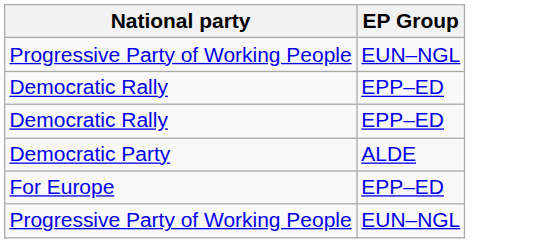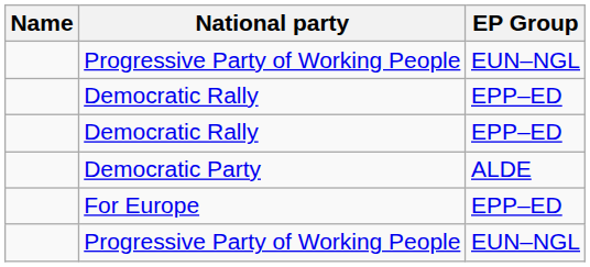 <table class="sortable wikitable">
 <tr>
+<th>Name</th>
 <th>National party</th>
 <th>EP Group</th>
 </tr>
 <tr>
+<td></td>
 <td> <a href='#'>Progressive Party of Working People</a></td>
 <td> <a href='#'>EUN–NGL</a></td>
 </tr>
 <tr>
+<td></td>
 <td> <a href='#'>Democratic Rally</a></td>
 <td> <a href='#'>EPP–ED</a></td>
 </tr>
 <tr>
+<td></td>
 <td> <a href='#'>Democratic Rally</a></td>
 <td> <a href='#'>EPP–ED</a></td>
 </tr>
 <tr>
+<td></td>
 <td> <a href='#'>Democratic Party</a></td>
 <td> <a href='#'>ALDE</a></td>
 </tr>
 <tr>
+<td></td>
 <td> <a href='#'>For Europe</a></td>
 <td> <a href='#'>EPP–ED</a></td>
 </tr>
 <tr>
+<td></td>
 <td> <a href='#'>Progressive Party of Working People</a></td>
 <td> <a href='#'>EUN–NGL</a></td>
 </tr>
 </table>
